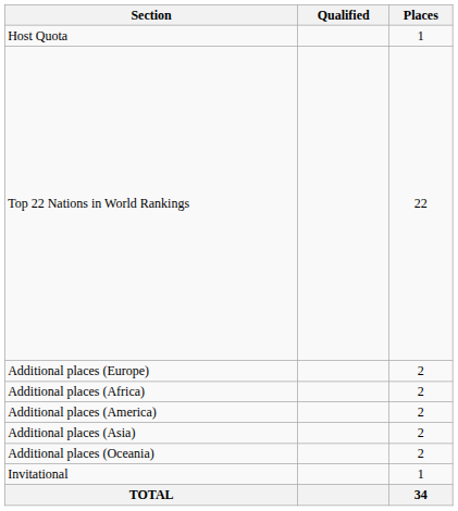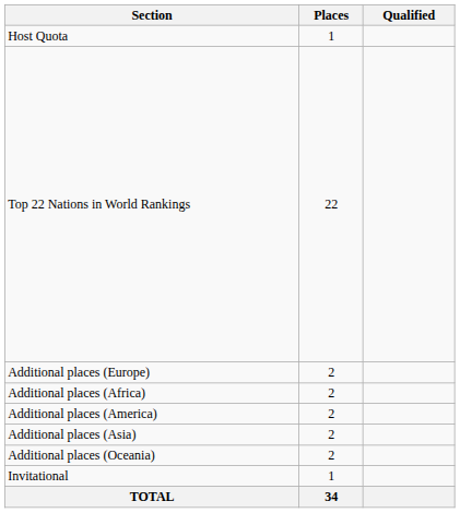 <table class="wikitable" width=550>
 <tr>
 <th>Section</th>
+<th>Places</th>
 <th>Qualified</th>
-<th>Places</th>
 </tr>
 <tr>
 <td>Host Quota</td>
+<td align="center">1</td>
 <td></td>
-<td align="center">1</td>
 </tr>
 <tr>
 <td>Top 22 Nations in World Rankings</td>
+<td align="center">22</td>
 <td><br><br><br><br><br><br><br><br><br><br><br><br><br><br><br><br><br><br><br><br><br></td>
-<td align="center">22</td>
 </tr>
 <tr>
 <td>Additional places (Europe)</td>
+<td align="center">2</td>
 <td><br></td>
-<td align="center">2</td>
 </tr>
 <tr>
 <td>Additional places (Africa)</td>
+<td align="center">2</td>
 <td><br></td>
-<td align="center">2</td>
 </tr>
 <tr>
 <td>Additional places (America)</td>
+<td align="center">2</td>
 <td><br></td>
-<td align="center">2</td>
 </tr>
 <tr>
 <td>Additional places (Asia)</td>
+<td align="center">2</td>
 <td><br></td>
-<td align="center">2</td>
 </tr>
 <tr>
 <td>Additional places (Oceania)</td>
+<td align="center">2</td>
 <td><br></td>
-<td align="center">2</td>
 </tr>
 <tr>
 <td>Invitational</td>
+<td align="center">1</td>
 <td></td>
-<td align="center">1</td>
 </tr>
 <tr>
 <th>TOTAL</th>
+<th>34</th>
 <th></th>
-<th>34</th>
 </tr>
 </table>
